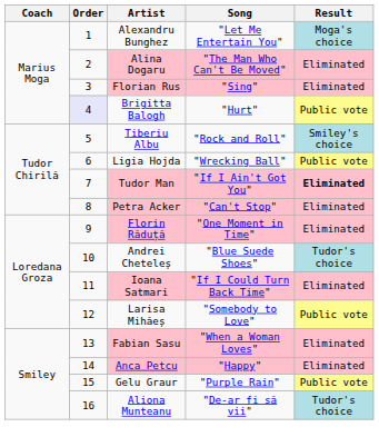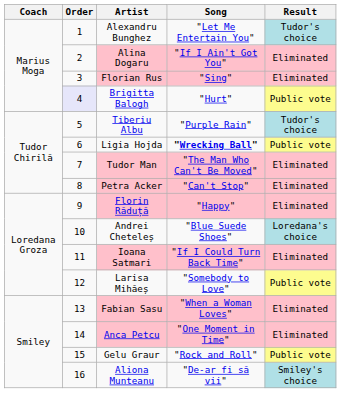 <table class="wikitable" style="text-align: center; width:75%;">
 <tr>
 <th style="width:08%;">Coach</th>
 <th style="width:02%;">Order</th>
 <th style="width:14%;">Artist</th>
 <th style="width:22%;">Song</th>
 <th style="width:10%;">Result</th>
 </tr>
 <tr>
 <td rowspan="4">Marius Moga</td>
 <td>1</td>
 <td>Alexandru Bunghez</td>
 <td>"<a href='#'>Let Me Entertain You</a>"</td>
-<td style="background:#b0e0e6">Moga's choice</td>
+<td style="background:#b0e0e6">Tudor's choice</td>
 </tr>
 <tr>
 <td>2</td>
 <td style="background:pink">Alina Dogaru</td>
-<td style="background:pink">"<a href='#'>The Man Who Can't Be Moved</a>"</td>
+<td style="background:pink">"<a href='#'>If I Ain't Got You</a>"</td>
 <td style="background:pink">Eliminated</td>
 </tr>
 <tr>
 <td>3</td>
 <td style="background:pink">Florian Rus</td>
 <td style="background:pink">"<a href='#'>Sing</a>"</td>
 <td style="background:pink">Eliminated</td>
 </tr>
 <tr>
 <td style="background: lavender;">4</td>
 <td><a href='#'>Brigitta Balogh</a></td>
 <td>"<a href='#'>Hurt</a>"</td>
 <td style="background:#fdfc8f">Public vote</td>
 </tr>
 <tr>
 <td rowspan="4">Tudor Chirilă</td>
 <td>5</td>
 <td><a href='#'>Tiberiu Albu</a></td>
-<td>"<a href='#'>Rock and Roll</a>"</td>
-<td style="background:#b0e0e6">Smiley's choice</td>
+<td>"<a href='#'>Purple Rain</a>"</td>
+<td style="background:#b0e0e6">Tudor's choice</td>
 </tr>
 <tr>
 <td>6</td>
 <td>Ligia Hojda</td>
-<td>"<a href='#'>Wrecking Ball</a>"</td>
+<td><strong>"<a href='#'>Wrecking Ball</a>"</strong></td>
 <td style="background:#fdfc8f">Public vote</td>
 </tr>
 <tr>
 <td>7</td>
 <td style="background:pink">Tudor Man</td>
-<td style="background:pink">"<a href='#'>If I Ain't Got You</a>"</td>
-<td style="background:pink"><strong>Eliminated</strong></td>
+<td style="background:pink">"<a href='#'>The Man Who Can't Be Moved</a>"</td>
+<td style="background:pink">Eliminated</td>
 </tr>
 <tr>
 <td>8</td>
 <td style="background:pink">Petra Acker</td>
 <td style="background:pink">"<a href='#'>Can't Stop</a>"</td>
 <td style="background:pink">Eliminated</td>
 </tr>
 <tr>
 <td rowspan="4">Loredana Groza</td>
 <td>9</td>
 <td style="background:pink"><a href='#'>Florin Răduță</a></td>
-<td style="background:pink">"<a href='#'>One Moment in Time</a>"</td>
+<td style="background:pink">"<a href='#'>Happy</a>"</td>
 <td style="background:pink">Eliminated</td>
 </tr>
 <tr>
 <td>10</td>
 <td>Andrei Cheteleș</td>
 <td>"<a href='#'>Blue Suede Shoes</a>"</td>
-<td style="background:#b0e0e6">Tudor's choice</td>
+<td style="background:#b0e0e6">Loredana's choice</td>
 </tr>
 <tr>
 <td>11</td>
 <td style="background:pink">Ioana Satmari</td>
 <td style="background:pink">"<a href='#'>If I Could Turn Back Time</a>"</td>
 <td style="background:pink">Eliminated</td>
 </tr>
 <tr>
 <td>12</td>
 <td>Larisa Mihăeș</td>
 <td>"<a href='#'>Somebody to Love</a>"</td>
 <td style="background:#fdfc8f">Public vote</td>
 </tr>
 <tr>
 <td rowspan="4">Smiley</td>
 <td>13</td>
 <td style="background:pink">Fabian Sasu</td>
 <td style="background:pink">"<a href='#'>When a Woman Loves</a>"</td>
 <td style="background:pink">Eliminated</td>
 </tr>
 <tr>
 <td>14</td>
 <td style="background:pink"><a href='#'>Anca Petcu</a></td>
-<td style="background:pink">"<a href='#'>Happy</a>"</td>
+<td style="background:pink">"<a href='#'>One Moment in Time</a>"</td>
 <td style="background:pink">Eliminated</td>
 </tr>
 <tr>
 <td>15</td>
 <td>Gelu Graur</td>
-<td>"<a href='#'>Purple Rain</a>"</td>
+<td>"<a href='#'>Rock and Roll</a>"</td>
 <td style="background:#fdfc8f">Public vote</td>
 </tr>
 <tr>
 <td>16</td>
 <td><a href='#'>Aliona Munteanu</a></td>
 <td>"<a href='#'>De-ar fi să vii</a>"</td>
-<td style="background:#b0e0e6">Tudor's choice</td>
+<td style="background:#b0e0e6">Smiley's choice</td>
 </tr>
 </table>
